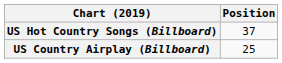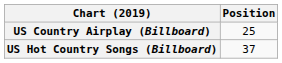 <table class="wikitable sortable plainrowheaders" style="text-align:center">
 <tr>
 <th>Chart (2019)</th>
 <th>Position</th>
 </tr>
 <tr>
+<th scope="row">US Country Airplay (<em>Billboard</em>)</th>
+<td>25</td>
+</tr>
+<tr>
 <th scope="row">US Hot Country Songs (<em>Billboard</em>)</th>
 <td>37</td>
 </tr>
-<tr>
-<th scope="row">US Country Airplay (<em>Billboard</em>)</th>
-<td>25</td>
-</tr>
 </table>
